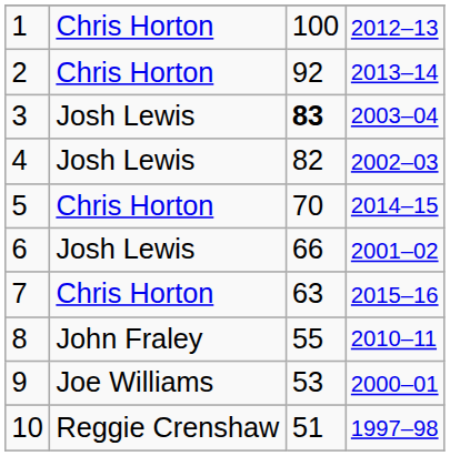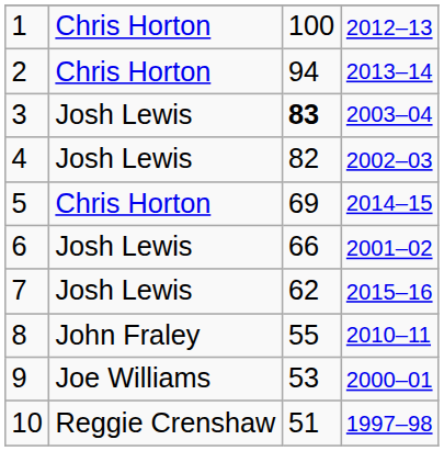 <table class="wikitable">
 <tr>
 </tr>
 <tr>
 <td>1</td>
 <td><a href='#'>Chris Horton</a></td>
 <td>100</td>
 <td style="font-size:80%;"><a href='#'>2012–13</a></td>
 </tr>
 <tr>
 <td>2</td>
 <td><a href='#'>Chris Horton</a></td>
-<td>92</td>
+<td>94</td>
 <td style="font-size:80%;"><a href='#'>2013–14</a></td>
 </tr>
 <tr>
 <td>3</td>
 <td>Josh Lewis</td>
 <td><strong>83</strong></td>
 <td style="font-size:80%;"><a href='#'>2003–04</a></td>
 </tr>
 <tr>
 <td>4</td>
 <td>Josh Lewis</td>
 <td>82</td>
 <td style="font-size:80%;"><a href='#'>2002–03</a></td>
 </tr>
 <tr>
 <td>5</td>
 <td><a href='#'>Chris Horton</a></td>
-<td>70</td>
+<td>69</td>
 <td style="font-size:80%;"><a href='#'>2014–15</a></td>
 </tr>
 <tr>
 <td>6</td>
 <td>Josh Lewis</td>
 <td>66</td>
 <td style="font-size:80%;"><a href='#'>2001–02</a></td>
 </tr>
 <tr>
 <td>7</td>
-<td><a href='#'>Chris Horton</a></td>
-<td>63</td>
+<td>Josh Lewis</td>
+<td>62</td>
 <td style="font-size:80%;"><a href='#'>2015–16</a></td>
 </tr>
 <tr>
 <td>8</td>
 <td>John Fraley</td>
 <td>55</td>
 <td style="font-size:80%;"><a href='#'>2010–11</a></td>
 </tr>
 <tr>
 <td>9</td>
 <td>Joe Williams</td>
 <td>53</td>
 <td style="font-size:80%;"><a href='#'>2000–01</a></td>
 </tr>
 <tr>
 <td>10</td>
 <td>Reggie Crenshaw</td>
 <td>51</td>
 <td style="font-size:80%;"><a href='#'>1997–98</a></td>
 </tr>
 </table>
